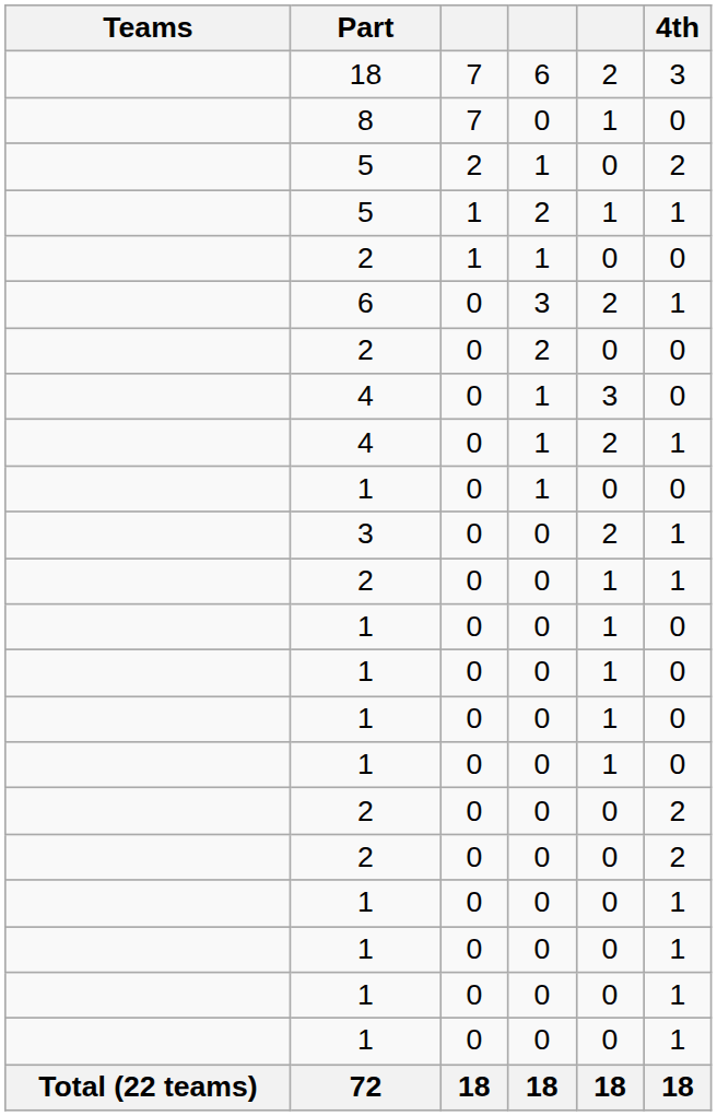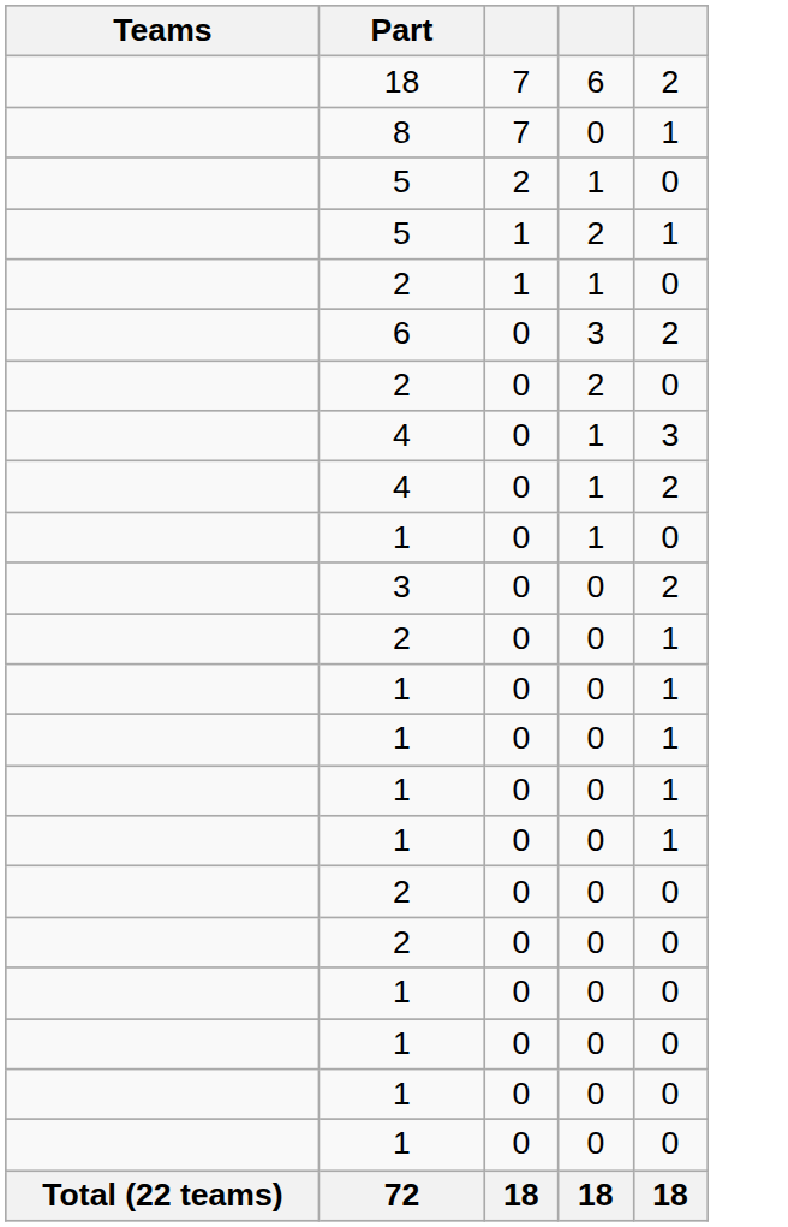 <table class="wikitable sortable" style="text-align:center">
 <tr>
 <th width=150px>Teams</th>
 <th width=75px>Part</th>
 <th width=30px></th>
 <th width=30px></th>
 <th width=30px></th>
-<th width=30px>4th</th>
 </tr>
 <tr>
 <td align=left></td>
 <td>18</td>
 <td>7</td>
 <td>6</td>
 <td>2</td>
-<td>3</td>
 </tr>
 <tr>
 <td align=left></td>
 <td>8</td>
 <td>7</td>
 <td>0</td>
 <td>1</td>
-<td>0</td>
 </tr>
 <tr>
 <td align=left></td>
 <td>5</td>
 <td>2</td>
 <td>1</td>
 <td>0</td>
-<td>2</td>
 </tr>
 <tr>
 <td align=left></td>
 <td>5</td>
 <td>1</td>
 <td>2</td>
-<td>1</td>
 <td>1</td>
 </tr>
 <tr>
 <td align=left></td>
 <td>2</td>
 <td>1</td>
 <td>1</td>
 <td>0</td>
-<td>0</td>
 </tr>
 <tr>
 <td align=left></td>
 <td>6</td>
 <td>0</td>
 <td>3</td>
 <td>2</td>
-<td>1</td>
 </tr>
 <tr>
 <td align=left></td>
 <td>2</td>
 <td>0</td>
 <td>2</td>
-<td>0</td>
 <td>0</td>
 </tr>
 <tr>
 <td align=left></td>
 <td>4</td>
 <td>0</td>
 <td>1</td>
 <td>3</td>
-<td>0</td>
 </tr>
 <tr>
 <td align=left></td>
 <td>4</td>
 <td>0</td>
 <td>1</td>
 <td>2</td>
-<td>1</td>
 </tr>
 <tr>
 <td align=left></td>
 <td>1</td>
 <td>0</td>
 <td>1</td>
 <td>0</td>
-<td>0</td>
 </tr>
 <tr>
 <td align=left></td>
 <td>3</td>
-<td>0</td>
-<td>0</td>
-<td>2</td>
-<td>1</td>
-</tr>
-<tr>
-<td align=left></td>
-<td>2</td>
-<td>0</td>
-<td>0</td>
-<td>1</td>
-<td>1</td>
-</tr>
-<tr>
-<td align=left></td>
-<td>1</td>
-<td>0</td>
-<td>0</td>
-<td>1</td>
-<td>0</td>
-</tr>
-<tr>
-<td align=left></td>
-<td>1</td>
-<td>0</td>
-<td>0</td>
-<td>1</td>
-<td>0</td>
-</tr>
-<tr>
-<td align=left></td>
-<td>1</td>
-<td>0</td>
-<td>0</td>
-<td>1</td>
-<td>0</td>
-</tr>
-<tr>
-<td align=left></td>
-<td>1</td>
-<td>0</td>
-<td>0</td>
-<td>1</td>
-<td>0</td>
-</tr>
-<tr>
-<td align=left></td>
-<td>2</td>
-<td>0</td>
 <td>0</td>
 <td>0</td>
 <td>2</td>
 </tr>
 <tr>
 <td align=left></td>
 <td>2</td>
 <td>0</td>
 <td>0</td>
-<td>0</td>
-<td>2</td>
+<td>1</td>
 </tr>
 <tr>
 <td align=left></td>
 <td>1</td>
-<td>0</td>
 <td>0</td>
 <td>0</td>
 <td>1</td>
 </tr>
 <tr>
 <td align=left></td>
 <td>1</td>
 <td>0</td>
 <td>0</td>
-<td>0</td>
 <td>1</td>
 </tr>
 <tr>
 <td align=left></td>
 <td>1</td>
-<td>0</td>
 <td>0</td>
 <td>0</td>
 <td>1</td>
 </tr>
 <tr>
 <td align=left></td>
 <td>1</td>
 <td>0</td>
 <td>0</td>
+<td>1</td>
+</tr>
+<tr>
+<td align=left></td>
+<td>2</td>
 <td>0</td>
+<td>0</td>
+<td>0</td>
+</tr>
+<tr>
+<td align=left></td>
+<td>2</td>
+<td>0</td>
+<td>0</td>
+<td>0</td>
+</tr>
+<tr>
+<td align=left></td>
 <td>1</td>
+<td>0</td>
+<td>0</td>
+<td>0</td>
+</tr>
+<tr>
+<td align=left></td>
+<td>1</td>
+<td>0</td>
+<td>0</td>
+<td>0</td>
+</tr>
+<tr>
+<td align=left></td>
+<td>1</td>
+<td>0</td>
+<td>0</td>
+<td>0</td>
+</tr>
+<tr>
+<td align=left></td>
+<td>1</td>
+<td>0</td>
+<td>0</td>
+<td>0</td>
 </tr>
 <tr>
 <th align=left>Total (22 teams)</th>
 <th>72</th>
 <th>18</th>
 <th>18</th>
 <th>18</th>
-<th>18</th>
 </tr>
 </table>
